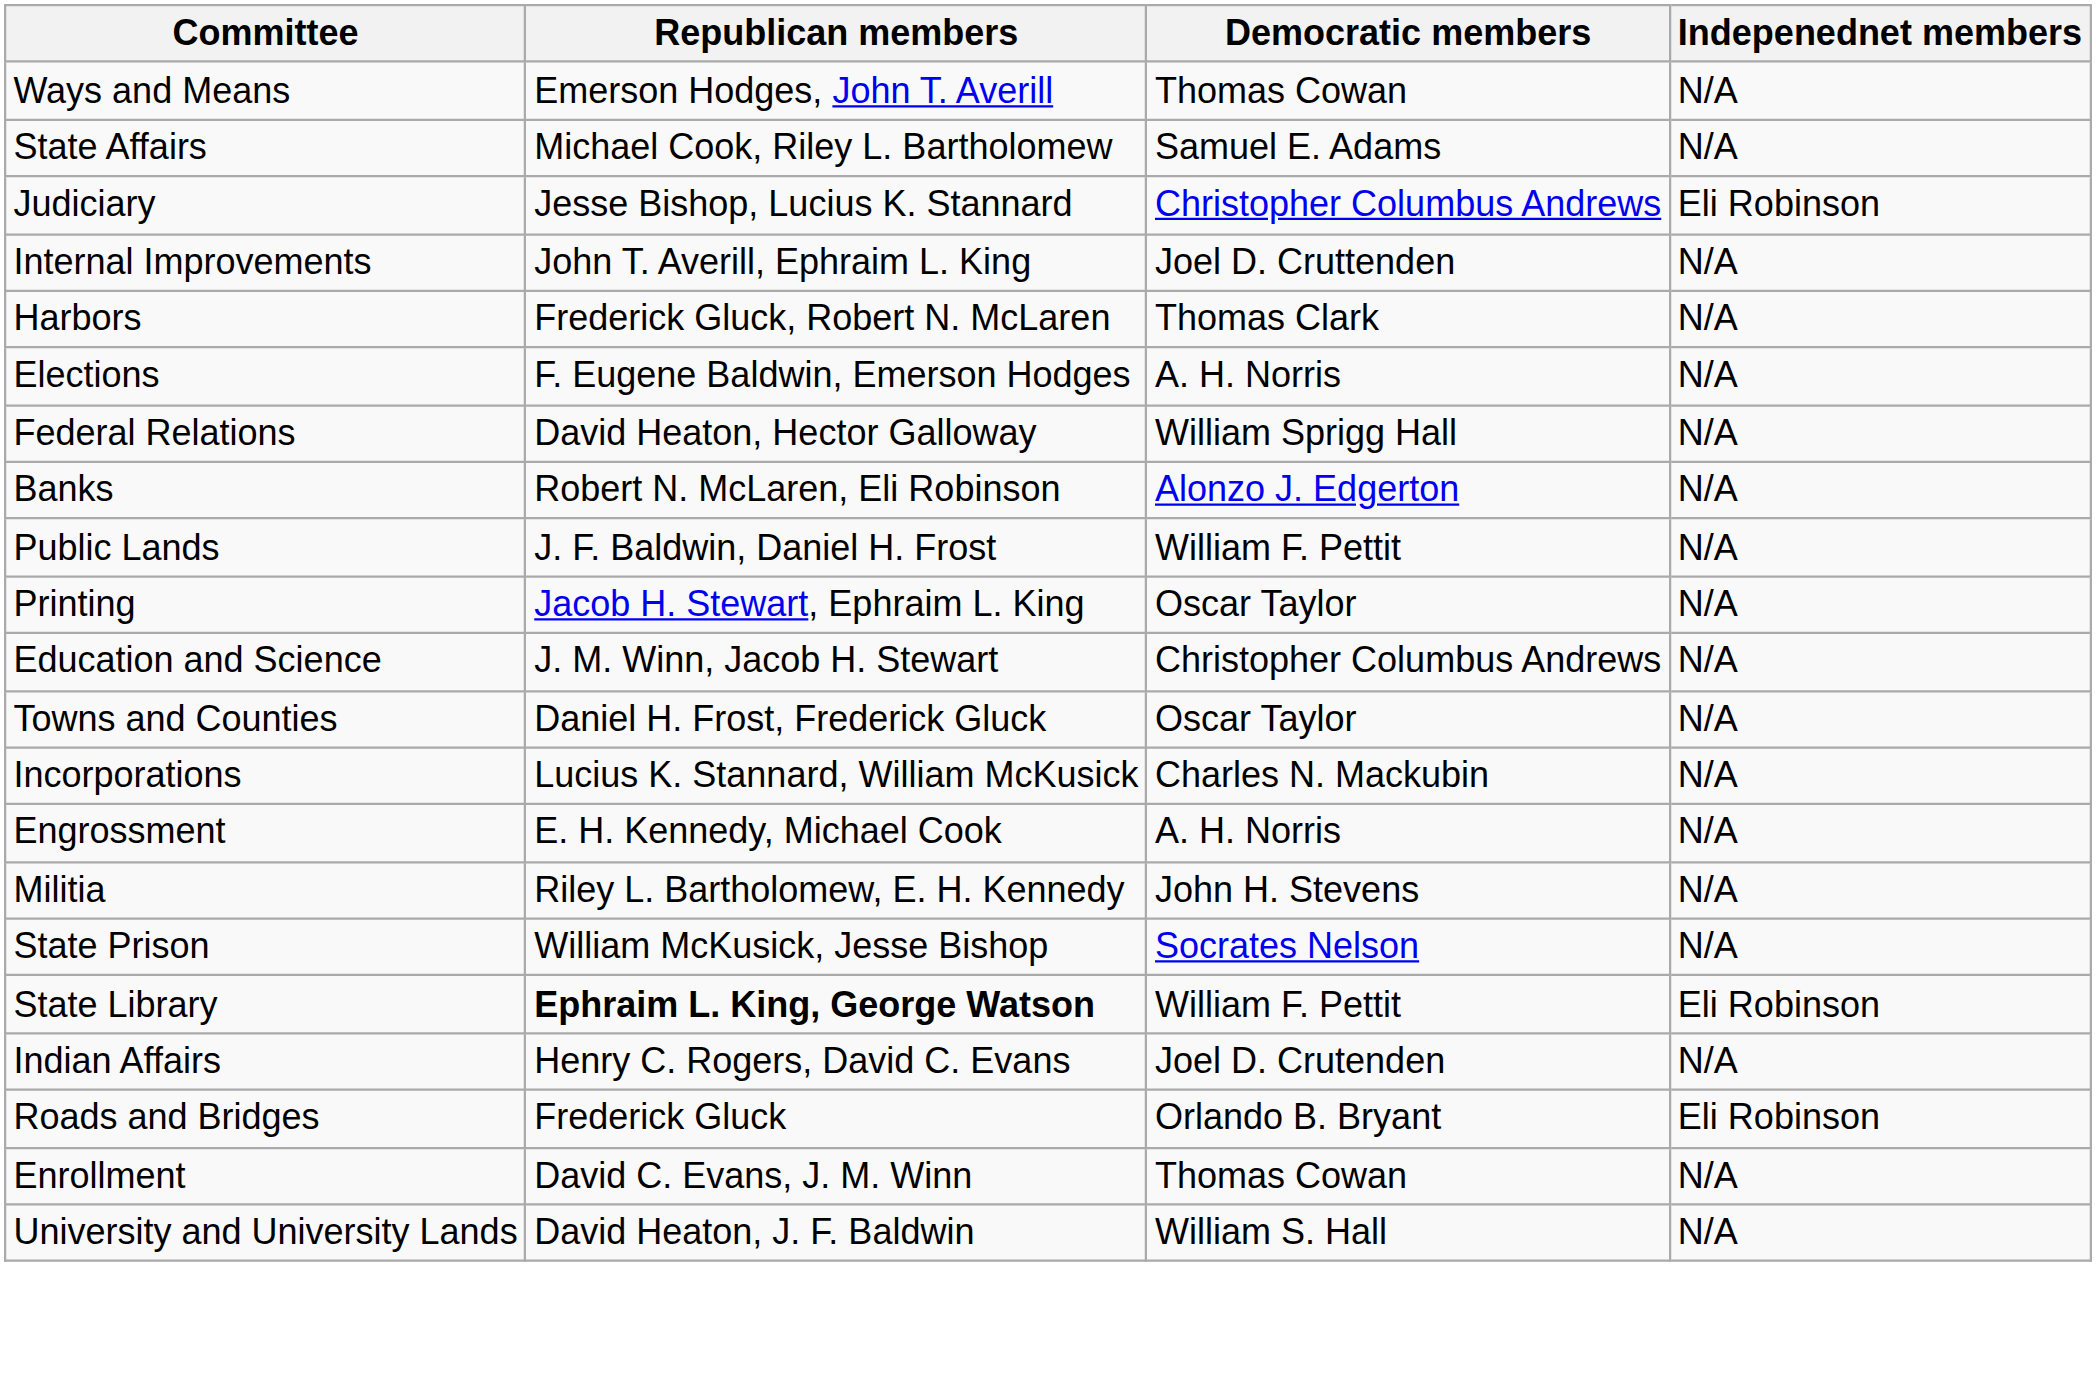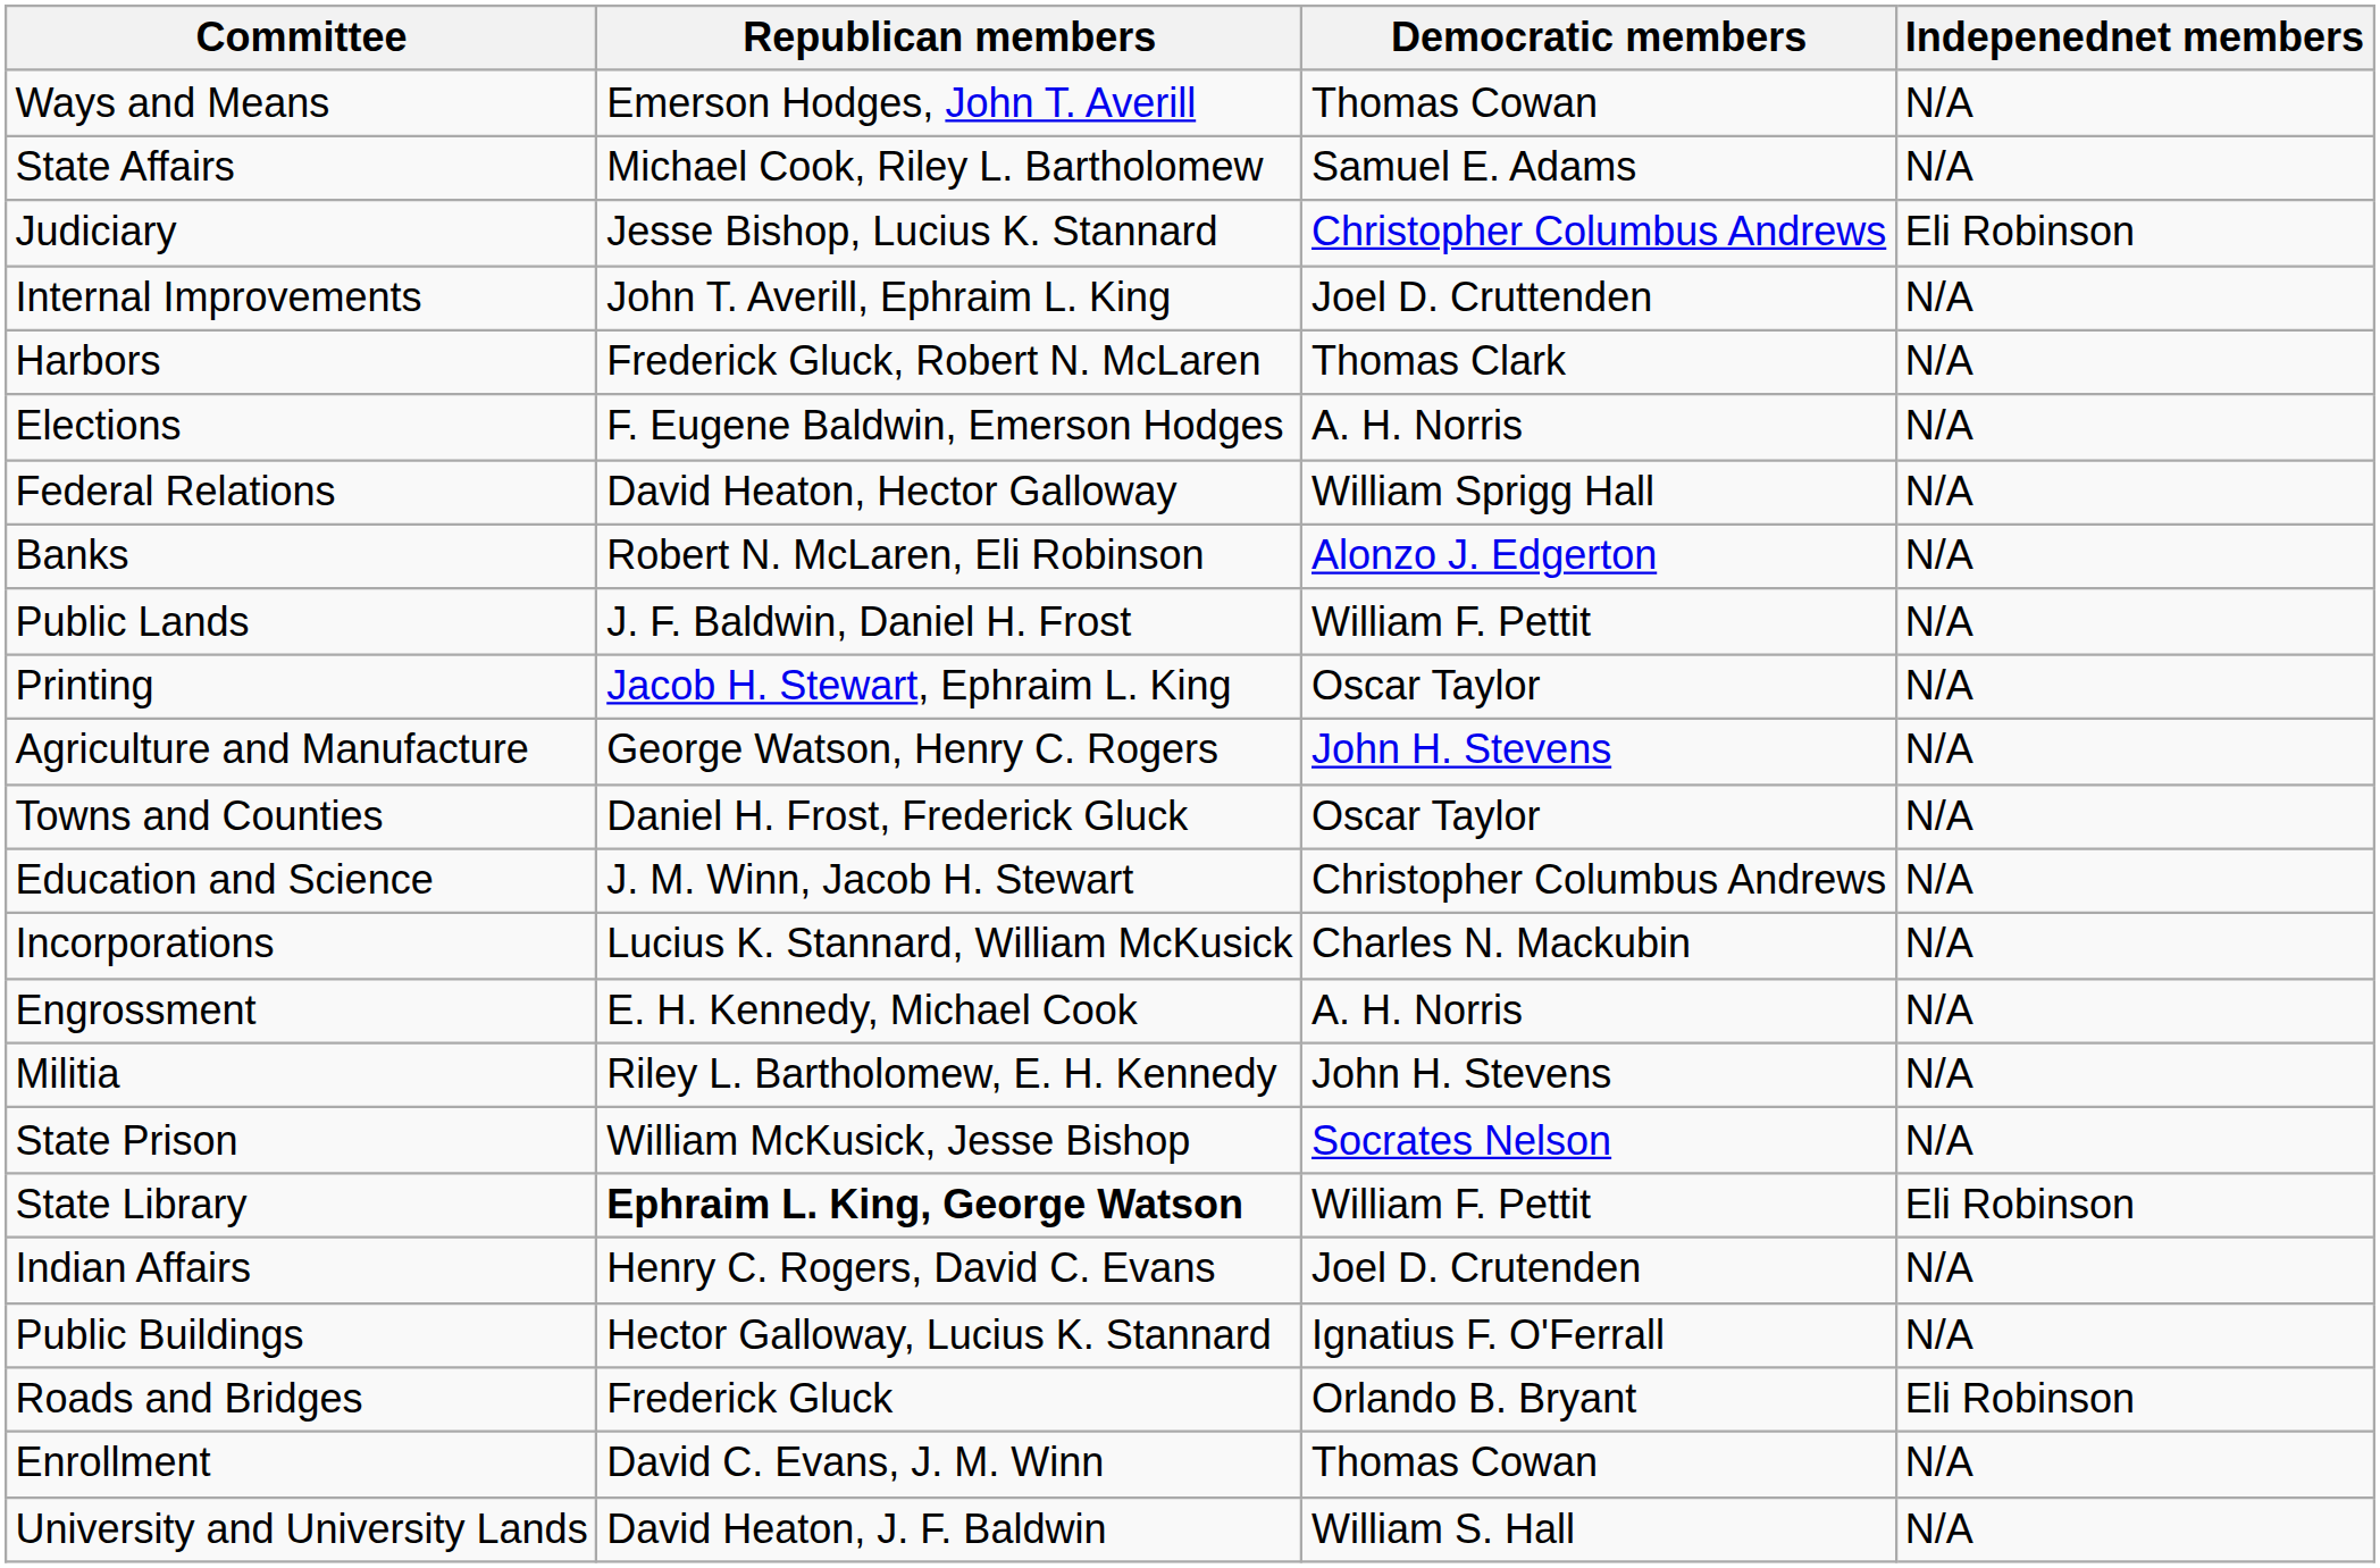 <table class="wikitable">
 <tr>
 <th>Committee</th>
 <th>Republican members</th>
 <th>Democratic members</th>
 <th>Indepenednet members</th>
 </tr>
 <tr>
 <td>Ways and Means</td>
 <td>Emerson Hodges, <a href='#'>John T. Averill</a></td>
 <td>Thomas Cowan</td>
 <td>N/A</td>
 </tr>
 <tr>
 <td>State Affairs</td>
 <td>Michael Cook, Riley L. Bartholomew</td>
 <td>Samuel E. Adams</td>
 <td>N/A</td>
 </tr>
 <tr>
 <td>Judiciary</td>
 <td>Jesse Bishop, Lucius K. Stannard</td>
 <td><a href='#'>Christopher Columbus Andrews</a></td>
 <td>Eli Robinson</td>
 </tr>
 <tr>
 <td>Internal Improvements</td>
 <td>John T. Averill, Ephraim L. King</td>
 <td>Joel D. Cruttenden</td>
 <td>N/A</td>
 </tr>
 <tr>
 <td>Harbors</td>
 <td>Frederick Gluck, Robert N. McLaren</td>
 <td>Thomas Clark</td>
 <td>N/A</td>
 </tr>
 <tr>
 <td>Elections</td>
 <td>F. Eugene Baldwin, Emerson Hodges</td>
 <td>A. H. Norris</td>
 <td>N/A</td>
 </tr>
 <tr>
 <td>Federal Relations</td>
 <td>David Heaton, Hector Galloway</td>
 <td>William Sprigg Hall</td>
 <td>N/A</td>
 </tr>
 <tr>
 <td>Banks</td>
 <td>Robert N. McLaren, Eli Robinson</td>
 <td><a href='#'>Alonzo J. Edgerton</a></td>
 <td>N/A</td>
 </tr>
 <tr>
 <td>Public Lands</td>
 <td>J. F. Baldwin, Daniel H. Frost</td>
 <td>William F. Pettit</td>
 <td>N/A</td>
 </tr>
 <tr>
 <td>Printing</td>
 <td><a href='#'>Jacob H. Stewart</a>, Ephraim L. King</td>
 <td>Oscar Taylor</td>
 <td>N/A</td>
 </tr>
 <tr>
-<td>Education and Science</td>
-<td>J. M. Winn, Jacob H. Stewart</td>
-<td>Christopher Columbus Andrews</td>
+<td>Agriculture and Manufacture</td>
+<td>George Watson, Henry C. Rogers</td>
+<td><a href='#'>John H. Stevens</a></td>
 <td>N/A</td>
 </tr>
 <tr>
 <td>Towns and Counties</td>
 <td>Daniel H. Frost, Frederick Gluck</td>
 <td>Oscar Taylor</td>
+<td>N/A</td>
+</tr>
+<tr>
+<td>Education and Science</td>
+<td>J. M. Winn, Jacob H. Stewart</td>
+<td>Christopher Columbus Andrews</td>
 <td>N/A</td>
 </tr>
 <tr>
 <td>Incorporations</td>
 <td>Lucius K. Stannard, William McKusick</td>
 <td>Charles N. Mackubin</td>
 <td>N/A</td>
 </tr>
 <tr>
 <td>Engrossment</td>
 <td>E. H. Kennedy, Michael Cook</td>
 <td>A. H. Norris</td>
 <td>N/A</td>
 </tr>
 <tr>
 <td>Militia</td>
 <td>Riley L. Bartholomew, E. H. Kennedy</td>
 <td>John H. Stevens</td>
 <td>N/A</td>
 </tr>
 <tr>
 <td>State Prison</td>
 <td>William McKusick, Jesse Bishop</td>
 <td><a href='#'>Socrates Nelson</a></td>
 <td>N/A</td>
 </tr>
 <tr>
 <td>State Library</td>
 <td><strong>Ephraim L. King, George Watson</strong></td>
 <td>William F. Pettit</td>
 <td>Eli Robinson</td>
 </tr>
 <tr>
 <td>Indian Affairs</td>
 <td>Henry C. Rogers, David C. Evans</td>
 <td>Joel D. Crutenden</td>
 <td>N/A</td>
 </tr>
 <tr>
+<td>Public Buildings</td>
+<td>Hector Galloway, Lucius K. Stannard</td>
+<td>Ignatius F. O'Ferrall</td>
+<td>N/A</td>
+</tr>
+<tr>
 <td>Roads and Bridges</td>
 <td>Frederick Gluck</td>
 <td>Orlando B. Bryant</td>
 <td>Eli Robinson</td>
 </tr>
 <tr>
 <td>Enrollment</td>
 <td>David C. Evans, J. M. Winn</td>
 <td>Thomas Cowan</td>
 <td>N/A</td>
 </tr>
 <tr>
 <td>University and University Lands</td>
 <td>David Heaton, J. F. Baldwin</td>
 <td>William S. Hall</td>
 <td>N/A</td>
 </tr>
 </table>
